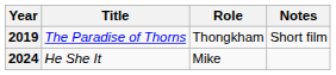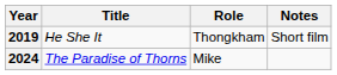 <table class="wikitable sortable plainrowheaders">
 <tr>
 <th scope="col">Year</th>
 <th scope="col">Title</th>
 <th scope="col">Role</th>
 <th scope="col">Notes</th>
 </tr>
 <tr>
 <th scope="row">2019</th>
-<td><em><a href='#'>The Paradise of Thorns</a></em></td>
+<td><em>He She It</em></td>
 <td>Thongkham</td>
 <td>Short film</td>
 </tr>
 <tr>
 <th scope="row">2024</th>
-<td><em>He She It</em></td>
+<td><em><a href='#'>The Paradise of Thorns</a></em></td>
 <td>Mike</td>
 <td></td>
 </tr>
 </table>
